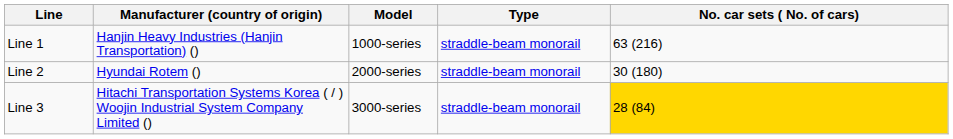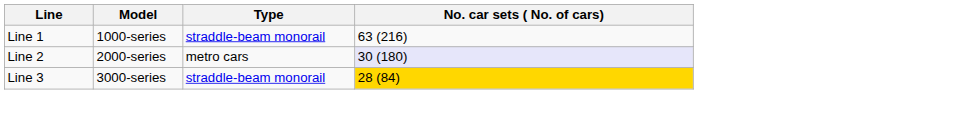 <table class = "wikitable">
 <tr>
 <th width = "100pt">Line</th>
-<th width = "300pt">Manufacturer (country of origin)</th>
 <th width = "100pt">Model</th>
 <th width = "200pt">Type</th>
 <th width = "400pt">No. car sets ( No. of cars)</th>
 </tr>
 <tr>
 <td>Line 1</td>
-<td><a href='#'>Hanjin Heavy Industries (Hanjin Transportation)</a> ()</td>
 <td>1000-series</td>
 <td><a href='#'>straddle-beam monorail</a></td>
 <td>63 (216)</td>
 </tr>
 <tr>
 <td>Line 2</td>
-<td><a href='#'>Hyundai Rotem</a> ()</td>
 <td>2000-series</td>
-<td><a href='#'>straddle-beam monorail</a></td>
-<td>30 (180)</td>
+<td>metro cars</td>
+<td style="background: lavender;">30 (180)</td>
 </tr>
 <tr>
 <td>Line 3</td>
-<td><a href='#'>Hitachi Transportation Systems Korea</a> ( / ) <br> <a href='#'>Woojin Industrial System Company Limited</a> ()</td>
 <td>3000-series</td>
 <td><a href='#'>straddle-beam monorail</a></td>
 <td style="background: gold;">28 (84)</td>
 </tr>
 </table>
